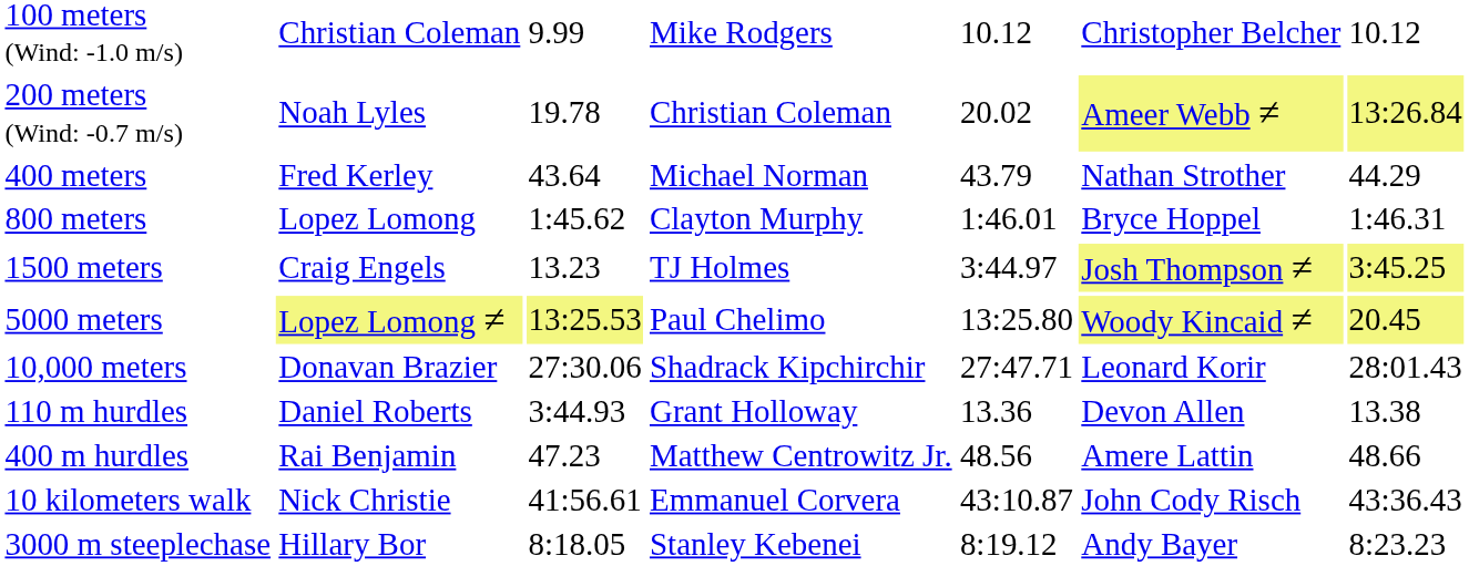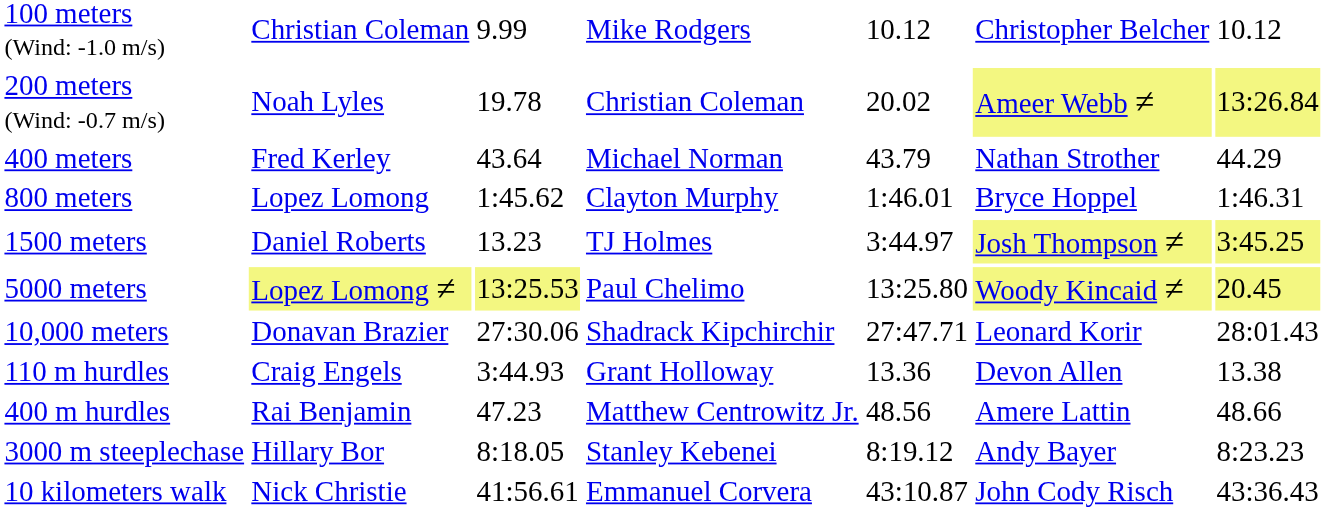 <table>
 <tr>
 <td><a href='#'>100 meters</a><br> <small>(Wind: -1.0 m/s)</small></td>
 <td><a href='#'>Christian Coleman</a></td>
 <td>9.99</td>
 <td><a href='#'>Mike Rodgers</a></td>
 <td>10.12</td>
 <td><a href='#'>Christopher Belcher</a></td>
 <td>10.12</td>
 </tr>
 <tr>
 <td><a href='#'>200 meters</a><br> <small>(Wind: -0.7 m/s)</small></td>
 <td><a href='#'>Noah Lyles</a></td>
 <td>19.78</td>
 <td><a href='#'>Christian Coleman</a></td>
 <td>20.02</td>
 <td bgcolor=#F3F781><a href='#'>Ameer Webb</a> <big>≠</big></td>
 <td bgcolor=#F3F781>13:26.84 </td>
 </tr>
 <tr>
 <td><a href='#'>400 meters</a></td>
 <td><a href='#'>Fred Kerley</a></td>
 <td>43.64 </td>
 <td><a href='#'>Michael Norman</a></td>
 <td>43.79</td>
 <td><a href='#'>Nathan Strother</a></td>
 <td>44.29 </td>
 </tr>
 <tr>
 <td><a href='#'>800 meters</a></td>
 <td><a href='#'>Lopez Lomong</a></td>
 <td>1:45.62</td>
 <td><a href='#'>Clayton Murphy</a></td>
 <td>1:46.01</td>
 <td><a href='#'>Bryce Hoppel</a></td>
 <td>1:46.31</td>
 </tr>
 <tr>
 <td><a href='#'>1500 meters</a></td>
-<td><a href='#'>Craig Engels</a></td>
+<td><a href='#'>Daniel Roberts</a></td>
 <td>13.23</td>
 <td><a href='#'>TJ Holmes</a></td>
 <td>3:44.97</td>
 <td bgcolor=#F3F781><a href='#'>Josh Thompson</a> <big>≠</big></td>
 <td bgcolor=#F3F781>3:45.25</td>
 </tr>
 <tr>
 <td><a href='#'>5000 meters</a></td>
 <td bgcolor=#F3F781><a href='#'>Lopez Lomong</a> <big>≠</big></td>
 <td bgcolor=#F3F781>13:25.53</td>
 <td><a href='#'>Paul Chelimo</a></td>
 <td>13:25.80</td>
 <td bgcolor=#F3F781><a href='#'>Woody Kincaid</a> <big>≠</big></td>
 <td bgcolor=#F3F781>20.45</td>
 </tr>
 <tr>
 <td><a href='#'>10,000 meters</a></td>
 <td><a href='#'>Donavan Brazier</a></td>
 <td>27:30.06 </td>
 <td><a href='#'>Shadrack Kipchirchir</a></td>
 <td>27:47.71</td>
 <td><a href='#'>Leonard Korir</a></td>
 <td>28:01.43</td>
 </tr>
 <tr>
 <td><a href='#'>110 m hurdles</a></td>
-<td><a href='#'>Daniel Roberts</a></td>
+<td><a href='#'>Craig Engels</a></td>
 <td>3:44.93</td>
 <td><a href='#'>Grant Holloway</a></td>
 <td>13.36</td>
 <td><a href='#'>Devon Allen</a></td>
 <td>13.38</td>
 </tr>
 <tr>
 <td><a href='#'>400 m hurdles</a></td>
 <td><a href='#'>Rai Benjamin</a></td>
 <td>47.23</td>
 <td><a href='#'>Matthew Centrowitz Jr.</a></td>
 <td>48.56</td>
 <td><a href='#'>Amere Lattin</a></td>
 <td>48.66</td>
 </tr>
 <tr>
+<td><a href='#'>3000 m steeplechase</a></td>
+<td><a href='#'>Hillary Bor</a></td>
+<td>8:18.05</td>
+<td><a href='#'>Stanley Kebenei</a></td>
+<td>8:19.12</td>
+<td><a href='#'>Andy Bayer</a></td>
+<td>8:23.23</td>
+</tr>
+<tr>
 <td><a href='#'>10 kilometers walk</a></td>
 <td><a href='#'>Nick Christie</a></td>
 <td>41:56.61</td>
 <td><a href='#'>Emmanuel Corvera</a></td>
 <td>43:10.87</td>
 <td><a href='#'>John Cody Risch</a></td>
 <td>43:36.43</td>
 </tr>
-<tr>
-<td><a href='#'>3000 m steeplechase</a></td>
-<td><a href='#'>Hillary Bor</a></td>
-<td>8:18.05</td>
-<td><a href='#'>Stanley Kebenei</a></td>
-<td>8:19.12</td>
-<td><a href='#'>Andy Bayer</a></td>
-<td>8:23.23</td>
-</tr>
 </table>
